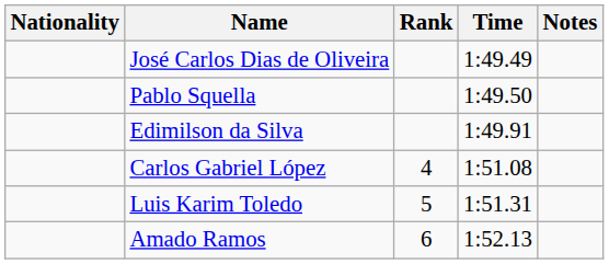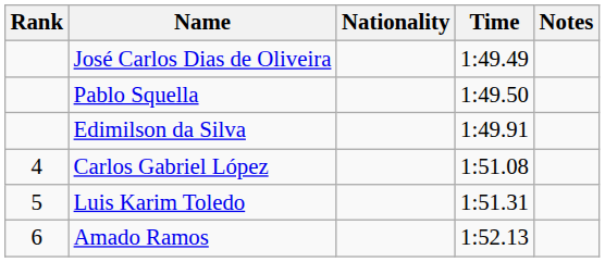 <table class="wikitable sortable" style="text-align:center">
 <tr>
+<th>Rank</th>
+<th>Name</th>
 <th>Nationality</th>
-<th>Name</th>
-<th>Rank</th>
 <th>Time</th>
 <th>Notes</th>
 </tr>
 <tr>
+<td align=center></td>
+<td align=left><a href='#'>José Carlos Dias de Oliveira</a></td>
 <td align=left></td>
-<td align=left><a href='#'>José Carlos Dias de Oliveira</a></td>
-<td align=center></td>
 <td>1:49.49</td>
 <td></td>
 </tr>
 <tr>
+<td align=center></td>
+<td align=left><a href='#'>Pablo Squella</a></td>
 <td align=left></td>
-<td align=left><a href='#'>Pablo Squella</a></td>
-<td align=center></td>
 <td>1:49.50</td>
 <td></td>
 </tr>
 <tr>
+<td align=center></td>
+<td align=left><a href='#'>Edimilson da Silva</a></td>
 <td align=left></td>
-<td align=left><a href='#'>Edimilson da Silva</a></td>
-<td align=center></td>
 <td>1:49.91</td>
 <td></td>
 </tr>
 <tr>
+<td align=center>4</td>
+<td align=left><a href='#'>Carlos Gabriel López</a></td>
 <td align=left></td>
-<td align=left><a href='#'>Carlos Gabriel López</a></td>
-<td align=center>4</td>
 <td>1:51.08</td>
 <td></td>
 </tr>
 <tr>
+<td align=center>5</td>
+<td align=left><a href='#'>Luis Karim Toledo</a></td>
 <td align=left></td>
-<td align=left><a href='#'>Luis Karim Toledo</a></td>
-<td align=center>5</td>
 <td>1:51.31</td>
 <td></td>
 </tr>
 <tr>
+<td align=center>6</td>
+<td align=left><a href='#'>Amado Ramos</a></td>
 <td align=left></td>
-<td align=left><a href='#'>Amado Ramos</a></td>
-<td align=center>6</td>
 <td>1:52.13</td>
 <td></td>
 </tr>
 </table>
